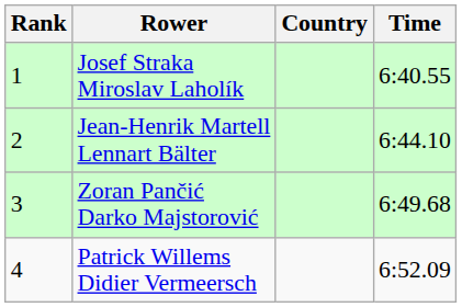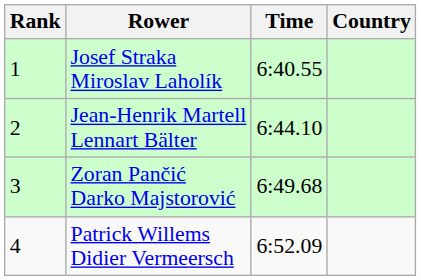 <table class="wikitable sortable" style="text-align:middle">
 <tr>
 <th>Rank</th>
 <th>Rower</th>
+<th>Time</th>
 <th>Country</th>
-<th>Time</th>
 </tr>
 <tr bgcolor=ccffcc>
 <td>1</td>
 <td><a href='#'>Josef Straka</a><br><a href='#'>Miroslav Laholík</a></td>
+<td>6:40.55</td>
 <td></td>
-<td>6:40.55</td>
 </tr>
 <tr bgcolor=ccffcc>
 <td>2</td>
 <td><a href='#'>Jean-Henrik Martell</a><br><a href='#'>Lennart Bälter</a></td>
+<td>6:44.10</td>
 <td></td>
-<td>6:44.10</td>
 </tr>
 <tr bgcolor=ccffcc>
 <td>3</td>
 <td><a href='#'>Zoran Pančić</a><br><a href='#'>Darko Majstorović</a></td>
+<td>6:49.68</td>
 <td></td>
-<td>6:49.68</td>
 </tr>
 <tr>
 <td>4</td>
 <td><a href='#'>Patrick Willems</a><br><a href='#'>Didier Vermeersch</a></td>
+<td>6:52.09</td>
 <td></td>
-<td>6:52.09</td>
 </tr>
 </table>
